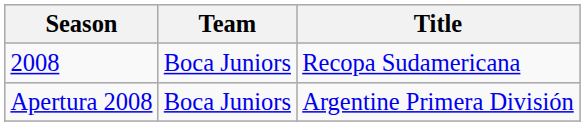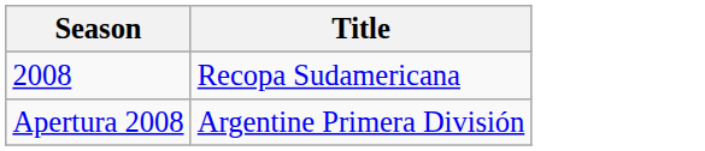 <table class="wikitable">
 <tr>
 <th>Season</th>
-<th>Team</th>
 <th>Title</th>
 </tr>
 <tr>
 <td><a href='#'>2008</a></td>
-<td><a href='#'>Boca Juniors</a></td>
 <td><a href='#'>Recopa Sudamericana</a></td>
 </tr>
 <tr>
 <td><a href='#'>Apertura 2008</a></td>
-<td><a href='#'>Boca Juniors</a></td>
 <td><a href='#'>Argentine Primera División</a></td>
 </tr>
 </table>
